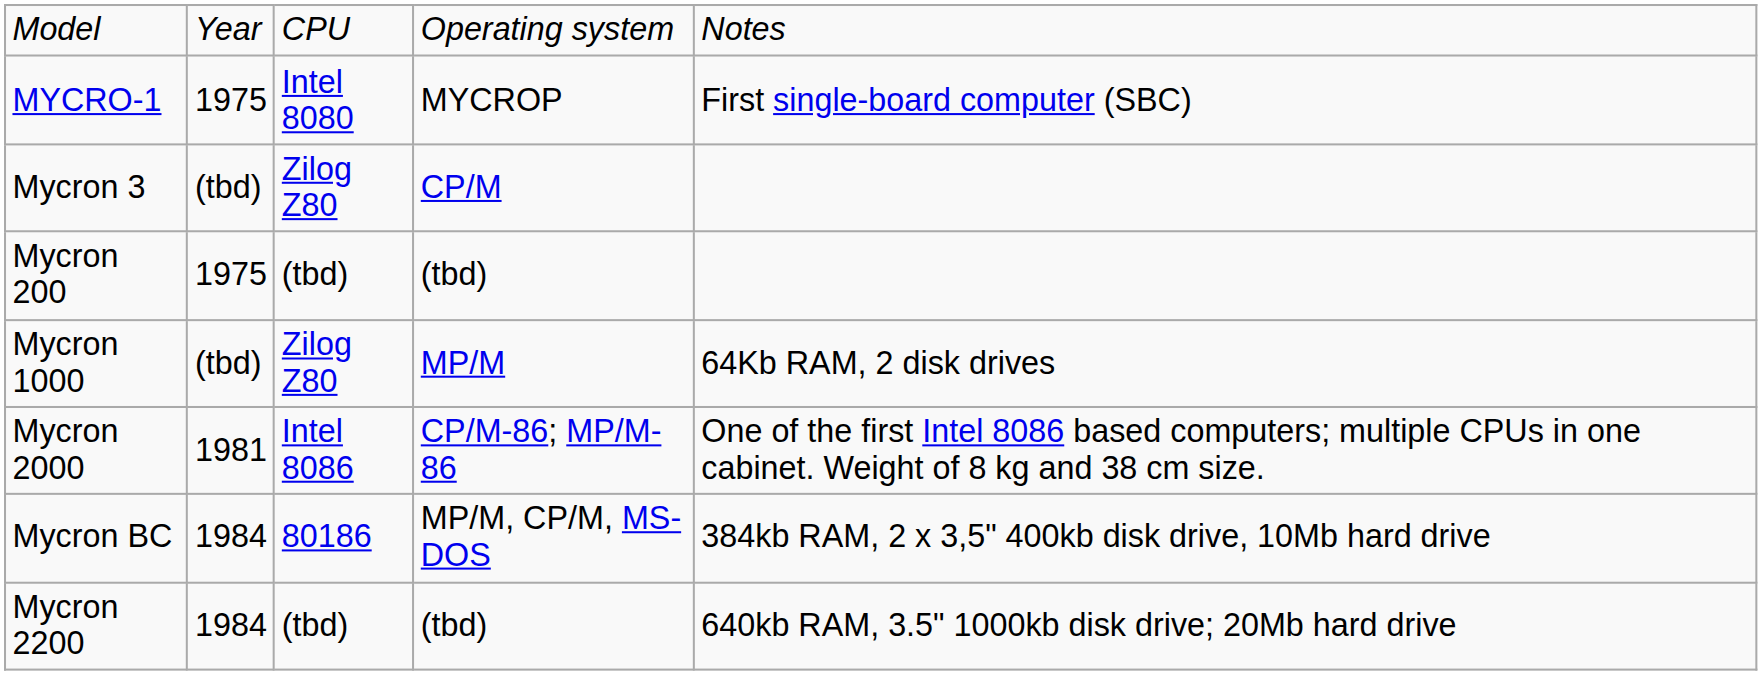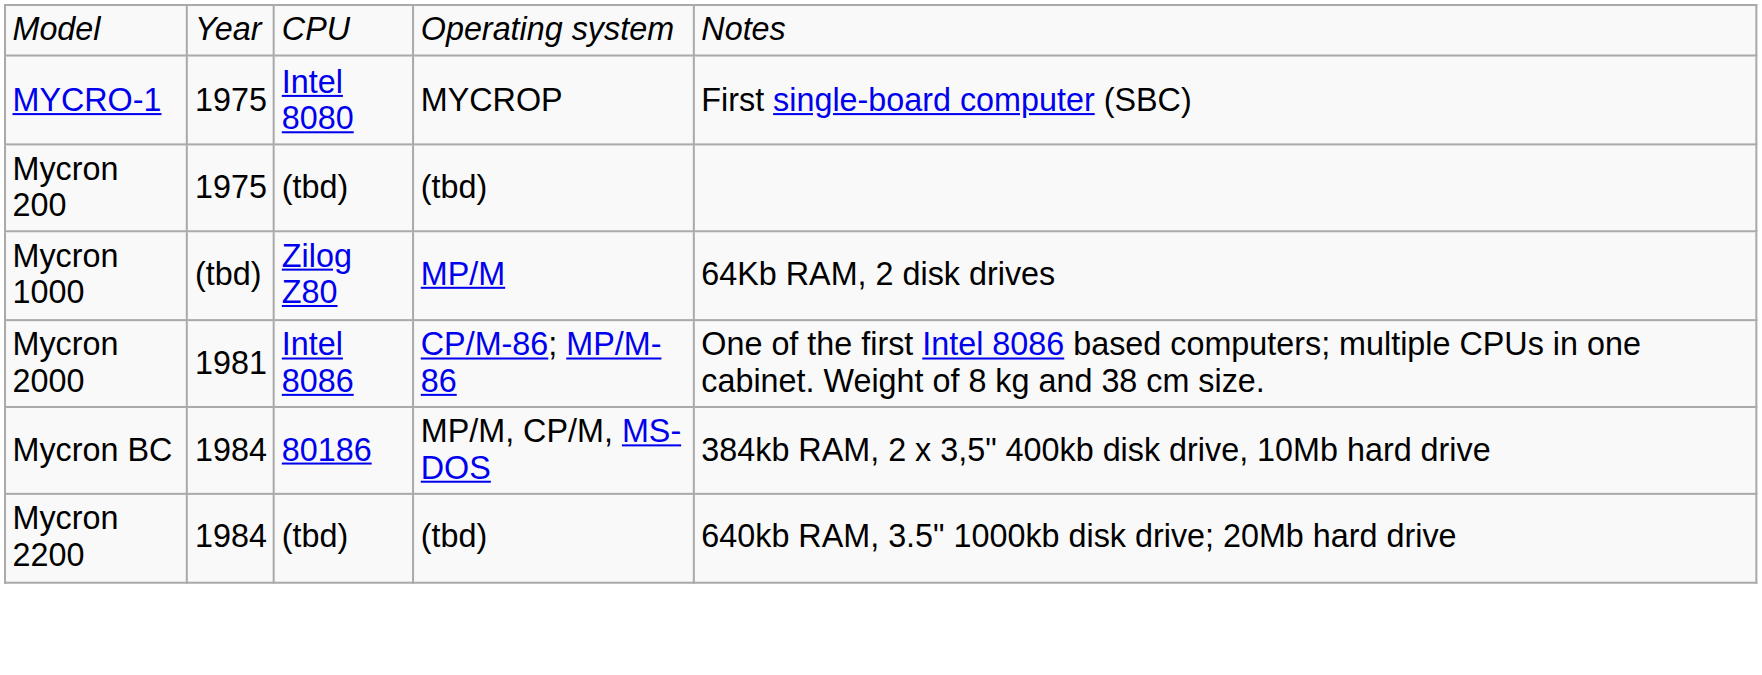 <table class="wikitable" style="border-style: none;" border="1" cellpadding="5">
 <tr>
 <td><em>Model</em></td>
 <td><em>Year</em></td>
 <td><em>CPU</em></td>
 <td><em>Operating system</em></td>
 <td><em>Notes</em></td>
 </tr>
 <tr>
 <td><a href='#'>MYCRO-1</a></td>
 <td>1975</td>
 <td><a href='#'>Intel 8080</a></td>
 <td>MYCROP</td>
 <td>First <a href='#'>single-board computer</a> (SBC)</td>
-</tr>
-<tr>
-<td>Mycron 3</td>
-<td>(tbd)</td>
-<td><a href='#'>Zilog Z80</a></td>
-<td><a href='#'>CP/M</a></td>
-<td> </td>
 </tr>
 <tr>
 <td>Mycron 200</td>
 <td>1975</td>
 <td>(tbd)</td>
 <td>(tbd)</td>
 <td> </td>
 </tr>
 <tr>
 <td>Mycron 1000</td>
 <td>(tbd)</td>
 <td><a href='#'>Zilog Z80</a></td>
 <td><a href='#'>MP/M</a></td>
 <td>64Kb RAM, 2 disk drives</td>
 </tr>
 <tr>
 <td>Mycron 2000</td>
 <td>1981</td>
 <td><a href='#'>Intel 8086</a></td>
 <td><a href='#'>CP/M-86</a>; <a href='#'>MP/M-86</a></td>
 <td>One of the first <a href='#'>Intel 8086</a> based computers; multiple CPUs in one cabinet. Weight of 8 kg and 38 cm size.</td>
 </tr>
 <tr>
 <td>Mycron BC</td>
 <td>1984</td>
 <td><a href='#'>80186</a></td>
 <td>MP/M, CP/M, <a href='#'>MS-DOS</a></td>
 <td>384kb RAM, 2 x 3,5" 400kb disk drive, 10Mb hard drive  </td>
 </tr>
 <tr>
 <td>Mycron 2200</td>
 <td>1984</td>
 <td>(tbd)</td>
 <td>(tbd)</td>
 <td>640kb RAM, 3.5" 1000kb disk drive; 20Mb hard drive</td>
 </tr>
 </table>
